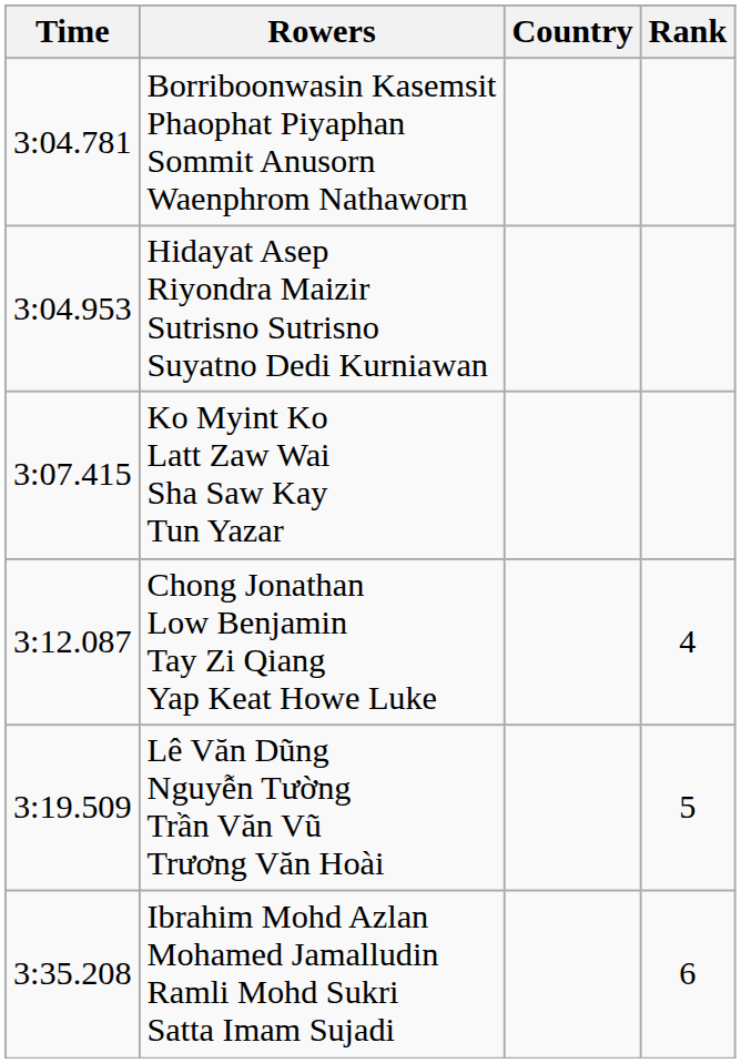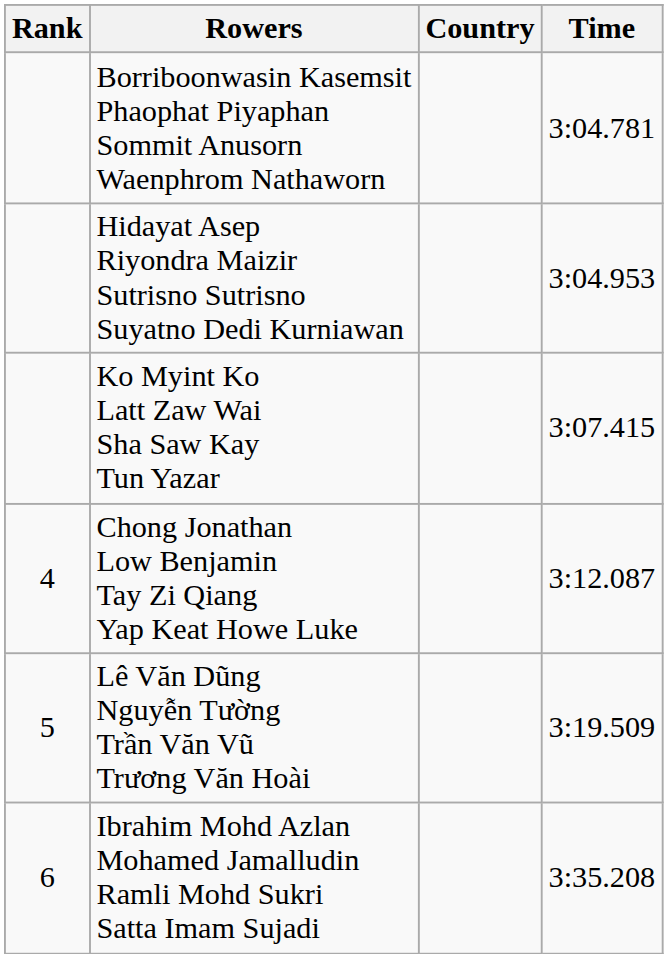 <table class="wikitable" style="text-align:center;">
 <tr>
-<th>Time</th>
+<th>Rank</th>
 <th>Rowers</th>
 <th>Country</th>
-<th>Rank</th>
+<th>Time</th>
 </tr>
 <tr>
-<td>3:04.781</td>
+<td></td>
 <td align=left>Borriboonwasin Kasemsit<br>Phaophat Piyaphan<br>Sommit Anusorn<br>Waenphrom Nathaworn</td>
 <td align=left></td>
-<td></td>
+<td>3:04.781</td>
 </tr>
 <tr>
-<td>3:04.953</td>
+<td></td>
 <td align=left>Hidayat Asep<br>Riyondra Maizir<br>Sutrisno Sutrisno<br>Suyatno Dedi Kurniawan</td>
 <td align=left></td>
-<td></td>
+<td>3:04.953</td>
 </tr>
 <tr>
-<td>3:07.415</td>
+<td></td>
 <td align=left>Ko Myint Ko<br>Latt Zaw Wai<br>Sha Saw Kay<br>Tun Yazar</td>
 <td align=left></td>
-<td></td>
+<td>3:07.415</td>
 </tr>
 <tr>
-<td>3:12.087</td>
+<td>4</td>
 <td align=left>Chong Jonathan<br>Low Benjamin<br>Tay Zi Qiang<br>Yap Keat Howe Luke</td>
 <td align=left></td>
-<td>4</td>
+<td>3:12.087</td>
 </tr>
 <tr>
-<td>3:19.509</td>
+<td>5</td>
 <td align=left>Lê Văn Dũng<br>Nguyễn Tường<br>Trần Văn Vũ<br>Trương Văn Hoài</td>
 <td align=left></td>
-<td>5</td>
+<td>3:19.509</td>
 </tr>
 <tr>
-<td>3:35.208</td>
+<td>6</td>
 <td align=left>Ibrahim Mohd Azlan<br>Mohamed Jamalludin<br>Ramli Mohd Sukri<br>Satta Imam Sujadi</td>
 <td align=left></td>
-<td>6</td>
+<td>3:35.208</td>
 </tr>
 </table>
